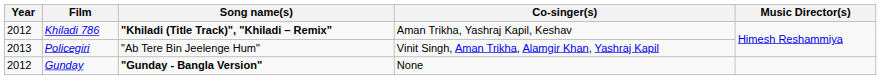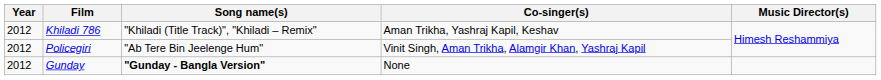 <table class="wikitable sortable" style="width:100%;">
 <tr>
 <th>Year</th>
 <th>Film</th>
 <th>Song name(s)</th>
 <th>Co-singer(s)</th>
 <th>Music Director(s)</th>
 </tr>
 <tr>
 <td>2012</td>
 <td><em><a href='#'>Khiladi 786</a></em></td>
-<td><strong>"Khiladi (Title Track)", "Khiladi – Remix"</strong></td>
+<td>"Khiladi (Title Track)", "Khiladi – Remix"</td>
 <td>Aman Trikha, Yashraj Kapil, Keshav</td>
 <td rowspan="2"><a href='#'>Himesh Reshammiya</a></td>
 </tr>
 <tr>
-<td>2013</td>
+<td>2012</td>
 <td><em><a href='#'>Policegiri</a></em></td>
 <td>"Ab Tere Bin Jeelenge Hum"</td>
 <td>Vinit Singh, <a href='#'>Aman Trikha</a>, <a href='#'>Alamgir Khan</a>, <a href='#'>Yashraj Kapil</a></td>
 </tr>
 <tr>
 <td>2012</td>
 <td><em><a href='#'>Gunday</a></em></td>
 <td><strong>"Gunday - Bangla Version"</strong></td>
 <td>None</td>
 <td></td>
 </tr>
 </table>
